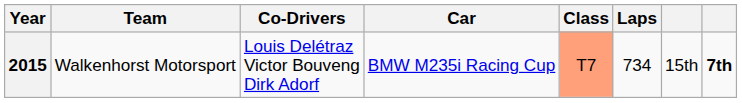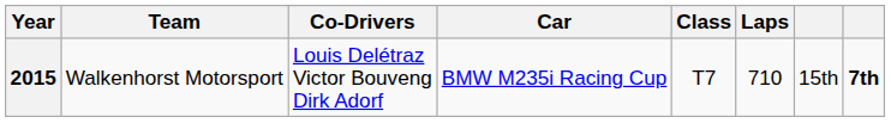 <table class="wikitable" style="font-size:90%">
 <tr>
 <th>Year</th>
 <th>Team</th>
 <th>Co-Drivers</th>
 <th>Car</th>
 <th>Class</th>
 <th>Laps</th>
 <th></th>
 <th></th>
 </tr>
 <tr align="center">
 <th>2015</th>
 <td align=left> Walkenhorst Motorsport</td>
 <td align=left> <a href='#'>Louis Delétraz</a><br> Victor Bouveng<br> <a href='#'>Dirk Adorf</a></td>
 <td align=left><a href='#'>BMW M235i Racing Cup</a></td>
-<td style="background: lightsalmon;">T7</td>
-<td>734</td>
+<td>T7</td>
+<td>710</td>
 <td>15th</td>
 <td><strong>7th</strong></td>
 </tr>
 </table>
